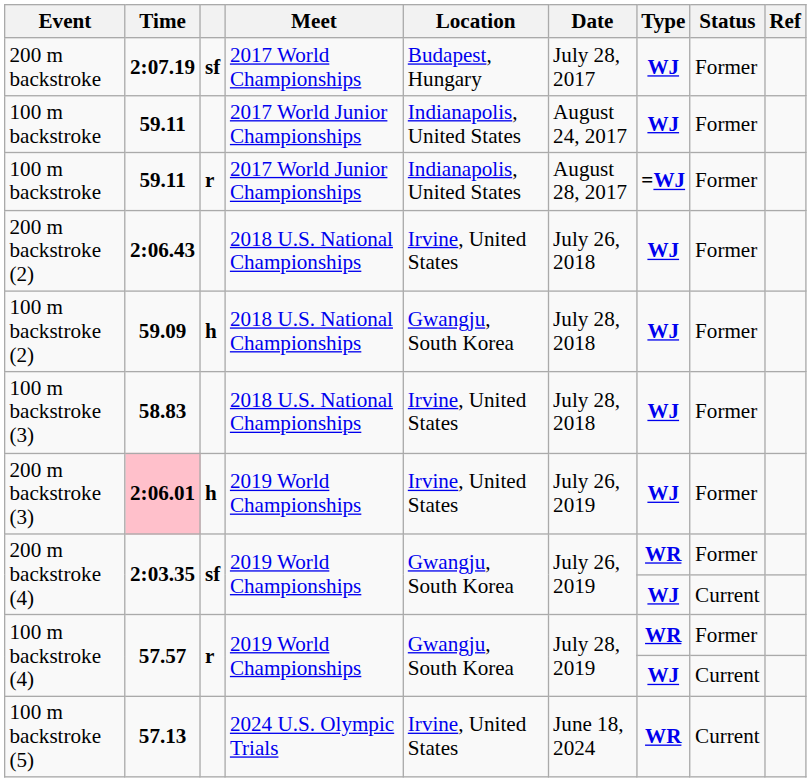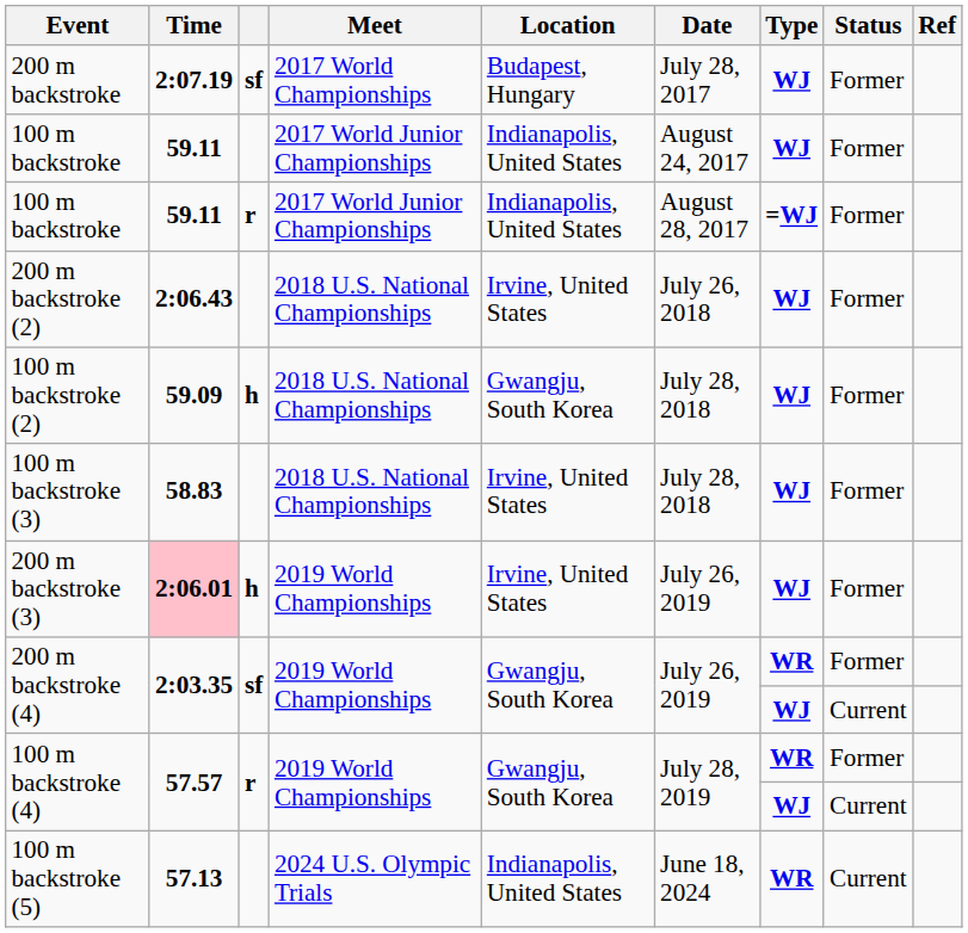 <table class="wikitable">
 <tr>
 <th>Event</th>
 <th>Time</th>
 <th></th>
 <th>Meet</th>
 <th>Location</th>
 <th>Date</th>
 <th>Type</th>
 <th>Status</th>
 <th>Ref</th>
 </tr>
 <tr>
 <td>200 m backstroke</td>
 <td style="text-align:center;"><strong>2:07.19</strong></td>
 <td><strong>sf</strong></td>
 <td><a href='#'>2017 World Championships</a></td>
 <td><a href='#'>Budapest</a>, Hungary</td>
 <td>July 28, 2017</td>
 <td style="text-align:center;"><strong><a href='#'>WJ</a></strong></td>
 <td>Former</td>
 <td></td>
 </tr>
 <tr>
 <td>100 m backstroke</td>
 <td style="text-align:center;"><strong>59.11</strong></td>
 <td></td>
 <td><a href='#'>2017 World Junior Championships</a></td>
 <td><a href='#'>Indianapolis</a>, United States</td>
 <td>August 24, 2017</td>
 <td style="text-align:center;"><strong><a href='#'>WJ</a></strong></td>
 <td>Former</td>
 <td></td>
 </tr>
 <tr>
 <td>100 m backstroke</td>
 <td style="text-align:center;"><strong>59.11</strong></td>
 <td><strong>r</strong></td>
 <td><a href='#'>2017 World Junior Championships</a></td>
 <td><a href='#'>Indianapolis</a>, United States</td>
 <td>August 28, 2017</td>
 <td style="text-align:center;"><strong>=<a href='#'>WJ</a></strong></td>
 <td>Former</td>
 <td></td>
 </tr>
 <tr>
 <td>200 m backstroke (2)</td>
 <td style="text-align:center;"><strong>2:06.43</strong></td>
 <td></td>
 <td><a href='#'>2018 U.S. National Championships</a></td>
 <td><a href='#'>Irvine</a>, United States</td>
 <td>July 26, 2018</td>
 <td style="text-align:center;"><strong><a href='#'>WJ</a></strong></td>
 <td>Former</td>
 <td></td>
 </tr>
 <tr>
 <td>100 m backstroke (2)</td>
 <td style="text-align:center;"><strong>59.09</strong></td>
 <td><strong>h</strong></td>
 <td><a href='#'>2018 U.S. National Championships</a></td>
 <td><a href='#'>Gwangju</a>, South Korea</td>
 <td>July 28, 2018</td>
 <td style="text-align:center;"><strong><a href='#'>WJ</a></strong></td>
 <td>Former</td>
 <td></td>
 </tr>
 <tr>
 <td>100 m backstroke (3)</td>
 <td style="text-align:center;"><strong>58.83</strong></td>
 <td></td>
 <td><a href='#'>2018 U.S. National Championships</a></td>
 <td><a href='#'>Irvine</a>, United States</td>
 <td>July 28, 2018</td>
 <td style="text-align:center;"><strong><a href='#'>WJ</a></strong></td>
 <td>Former</td>
 <td></td>
 </tr>
 <tr>
 <td>200 m backstroke (3)</td>
 <td style="background: pink; text-align:center;"><strong>2:06.01</strong></td>
 <td><strong>h</strong></td>
 <td><a href='#'>2019 World Championships</a></td>
 <td><a href='#'>Irvine</a>, United States</td>
 <td>July 26, 2019</td>
 <td style="text-align:center;"><strong><a href='#'>WJ</a></strong></td>
 <td>Former</td>
 <td></td>
 </tr>
 <tr>
 <td rowspan=2>200 m backstroke (4)</td>
 <td style="text-align:center;" rowspan=2><strong>2:03.35</strong></td>
 <td rowspan=2><strong>sf</strong></td>
 <td rowspan=2><a href='#'>2019 World Championships</a></td>
 <td rowspan=2><a href='#'>Gwangju</a>, South Korea</td>
 <td rowspan=2>July 26, 2019</td>
 <td style="text-align:center;"><strong><a href='#'>WR</a></strong></td>
 <td>Former</td>
 <td></td>
 </tr>
 <tr>
 <td style="text-align:center;"><strong><a href='#'>WJ</a></strong></td>
 <td>Current</td>
 <td></td>
 </tr>
 <tr>
 <td rowspan=2>100 m backstroke (4)</td>
 <td style="text-align:center;"rowspan=2><strong>57.57</strong></td>
 <td rowspan=2><strong>r</strong></td>
 <td rowspan=2><a href='#'>2019 World Championships</a></td>
 <td rowspan=2><a href='#'>Gwangju</a>, South Korea</td>
 <td rowspan=2>July 28, 2019</td>
 <td style="text-align:center;"><strong><a href='#'>WR</a></strong></td>
 <td>Former</td>
 <td></td>
 </tr>
 <tr>
 <td style="text-align:center;"><strong><a href='#'>WJ</a></strong></td>
 <td>Current</td>
 <td></td>
 </tr>
 <tr>
 <td>100 m backstroke (5)</td>
 <td style="text-align:center;"><strong>57.13</strong></td>
 <td></td>
 <td><a href='#'>2024 U.S. Olympic Trials</a></td>
-<td><a href='#'>Irvine</a>, United States</td>
+<td><a href='#'>Indianapolis</a>, United States</td>
 <td>June 18, 2024</td>
 <td style="text-align:center;"><strong><a href='#'>WR</a></strong></td>
 <td>Current</td>
 <td></td>
 </tr>
 </table>
